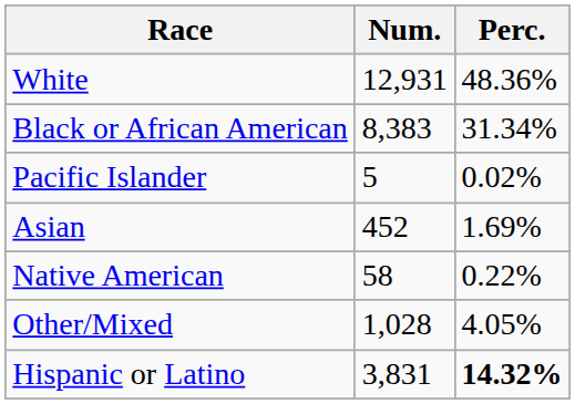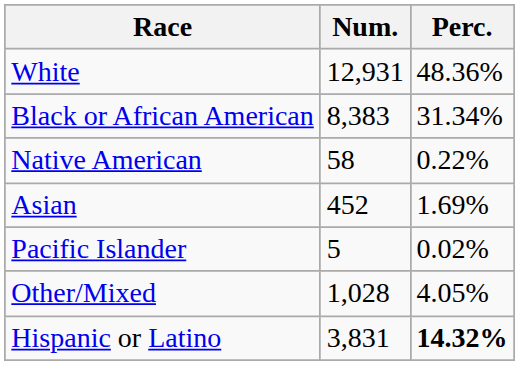 <table class="wikitable">
 <tr>
 <th>Race</th>
 <th>Num.</th>
 <th>Perc.</th>
 </tr>
 <tr>
 <td><a href='#'>White</a></td>
 <td>12,931</td>
 <td>48.36%</td>
 </tr>
 <tr>
 <td><a href='#'>Black or African American</a></td>
 <td>8,383</td>
 <td>31.34%</td>
 </tr>
 <tr>
-<td><a href='#'>Pacific Islander</a></td>
-<td>5</td>
-<td>0.02%</td>
+<td><a href='#'>Native American</a></td>
+<td>58</td>
+<td>0.22%</td>
 </tr>
 <tr>
 <td><a href='#'>Asian</a></td>
 <td>452</td>
 <td>1.69%</td>
 </tr>
 <tr>
-<td><a href='#'>Native American</a></td>
-<td>58</td>
-<td>0.22%</td>
+<td><a href='#'>Pacific Islander</a></td>
+<td>5</td>
+<td>0.02%</td>
 </tr>
 <tr>
 <td><a href='#'>Other/Mixed</a></td>
 <td>1,028</td>
 <td>4.05%</td>
 </tr>
 <tr>
 <td><a href='#'>Hispanic</a> or <a href='#'>Latino</a></td>
 <td>3,831</td>
 <td><strong>14.32%</strong></td>
 </tr>
 </table>
